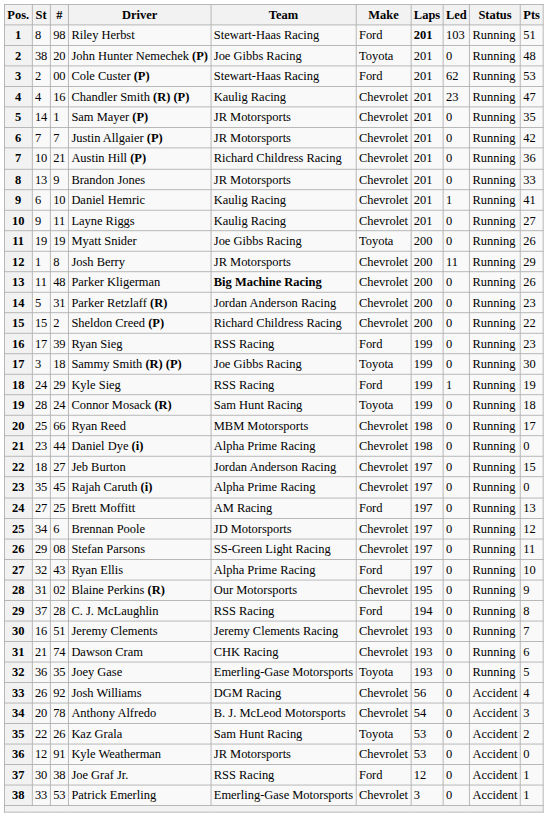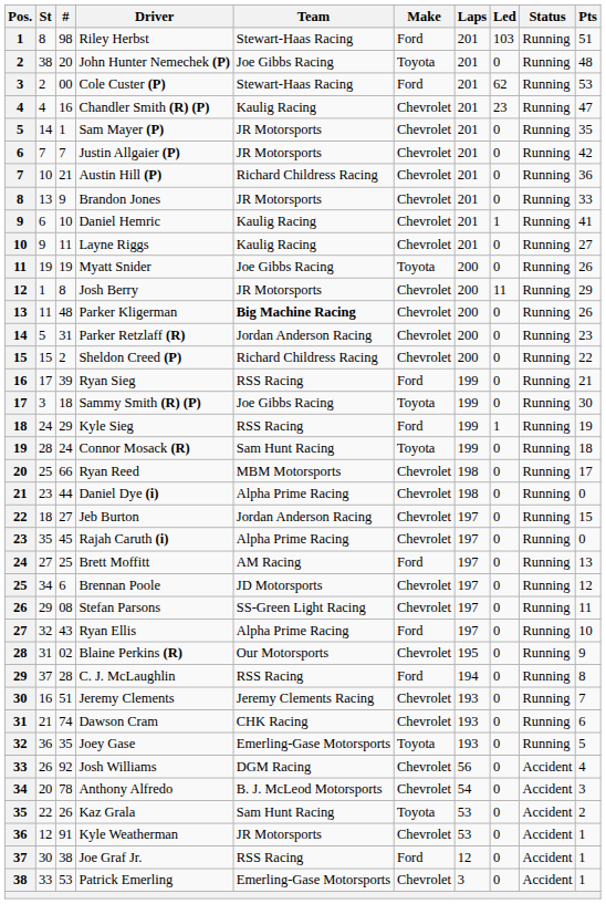 <table class="wikitable" style="font-size:95%">
 <tr>
 <th>Pos.</th>
 <th>St</th>
 <th>#</th>
 <th>Driver</th>
 <th>Team</th>
 <th>Make</th>
 <th>Laps</th>
 <th>Led</th>
 <th>Status</th>
 <th>Pts</th>
 </tr>
 <tr>
 <th>1</th>
 <td>8</td>
 <td>98</td>
 <td>Riley Herbst</td>
 <td>Stewart-Haas Racing</td>
 <td>Ford</td>
-<td><strong>201</strong></td>
+<td>201</td>
 <td>103</td>
 <td>Running</td>
 <td>51</td>
 </tr>
 <tr>
 <th>2</th>
 <td>38</td>
 <td>20</td>
 <td>John Hunter Nemechek <strong>(P)</strong></td>
 <td>Joe Gibbs Racing</td>
 <td>Toyota</td>
 <td>201</td>
 <td>0</td>
 <td>Running</td>
 <td>48</td>
 </tr>
 <tr>
 <th>3</th>
 <td>2</td>
 <td>00</td>
 <td>Cole Custer <strong>(P)</strong></td>
 <td>Stewart-Haas Racing</td>
 <td>Ford</td>
 <td>201</td>
 <td>62</td>
 <td>Running</td>
 <td>53</td>
 </tr>
 <tr>
 <th>4</th>
 <td>4</td>
 <td>16</td>
 <td>Chandler Smith <strong>(R)</strong> <strong>(P)</strong></td>
 <td>Kaulig Racing</td>
 <td>Chevrolet</td>
 <td>201</td>
 <td>23</td>
 <td>Running</td>
 <td>47</td>
 </tr>
 <tr>
 <th>5</th>
 <td>14</td>
 <td>1</td>
 <td>Sam Mayer <strong>(P)</strong></td>
 <td>JR Motorsports</td>
 <td>Chevrolet</td>
 <td>201</td>
 <td>0</td>
 <td>Running</td>
 <td>35</td>
 </tr>
 <tr>
 <th>6</th>
 <td>7</td>
 <td>7</td>
 <td>Justin Allgaier <strong>(P)</strong></td>
 <td>JR Motorsports</td>
 <td>Chevrolet</td>
 <td>201</td>
 <td>0</td>
 <td>Running</td>
 <td>42</td>
 </tr>
 <tr>
 <th>7</th>
 <td>10</td>
 <td>21</td>
 <td>Austin Hill <strong>(P)</strong></td>
 <td>Richard Childress Racing</td>
 <td>Chevrolet</td>
 <td>201</td>
 <td>0</td>
 <td>Running</td>
 <td>36</td>
 </tr>
 <tr>
 <th>8</th>
 <td>13</td>
 <td>9</td>
 <td>Brandon Jones</td>
 <td>JR Motorsports</td>
 <td>Chevrolet</td>
 <td>201</td>
 <td>0</td>
 <td>Running</td>
 <td>33</td>
 </tr>
 <tr>
 <th>9</th>
 <td>6</td>
 <td>10</td>
 <td>Daniel Hemric</td>
 <td>Kaulig Racing</td>
 <td>Chevrolet</td>
 <td>201</td>
 <td>1</td>
 <td>Running</td>
 <td>41</td>
 </tr>
 <tr>
 <th>10</th>
 <td>9</td>
 <td>11</td>
 <td>Layne Riggs</td>
 <td>Kaulig Racing</td>
 <td>Chevrolet</td>
 <td>201</td>
 <td>0</td>
 <td>Running</td>
 <td>27</td>
 </tr>
 <tr>
 <th>11</th>
 <td>19</td>
 <td>19</td>
 <td>Myatt Snider</td>
 <td>Joe Gibbs Racing</td>
 <td>Toyota</td>
 <td>200</td>
 <td>0</td>
 <td>Running</td>
 <td>26</td>
 </tr>
 <tr>
 <th>12</th>
 <td>1</td>
 <td>8</td>
 <td>Josh Berry</td>
 <td>JR Motorsports</td>
 <td>Chevrolet</td>
 <td>200</td>
 <td>11</td>
 <td>Running</td>
 <td>29</td>
 </tr>
 <tr>
 <th>13</th>
 <td>11</td>
 <td>48</td>
 <td>Parker Kligerman</td>
 <td><strong>Big Machine Racing</strong></td>
 <td>Chevrolet</td>
 <td>200</td>
 <td>0</td>
 <td>Running</td>
 <td>26</td>
 </tr>
 <tr>
 <th>14</th>
 <td>5</td>
 <td>31</td>
 <td>Parker Retzlaff <strong>(R)</strong></td>
 <td>Jordan Anderson Racing</td>
 <td>Chevrolet</td>
 <td>200</td>
 <td>0</td>
 <td>Running</td>
 <td>23</td>
 </tr>
 <tr>
 <th>15</th>
 <td>15</td>
 <td>2</td>
 <td>Sheldon Creed <strong>(P)</strong></td>
 <td>Richard Childress Racing</td>
 <td>Chevrolet</td>
 <td>200</td>
 <td>0</td>
 <td>Running</td>
 <td>22</td>
 </tr>
 <tr>
 <th>16</th>
 <td>17</td>
 <td>39</td>
 <td>Ryan Sieg</td>
 <td>RSS Racing</td>
 <td>Ford</td>
 <td>199</td>
 <td>0</td>
 <td>Running</td>
-<td>23</td>
+<td>21</td>
 </tr>
 <tr>
 <th>17</th>
 <td>3</td>
 <td>18</td>
 <td>Sammy Smith <strong>(R)</strong> <strong>(P)</strong></td>
 <td>Joe Gibbs Racing</td>
 <td>Toyota</td>
 <td>199</td>
 <td>0</td>
 <td>Running</td>
 <td>30</td>
 </tr>
 <tr>
 <th>18</th>
 <td>24</td>
 <td>29</td>
 <td>Kyle Sieg</td>
 <td>RSS Racing</td>
 <td>Ford</td>
 <td>199</td>
 <td>1</td>
 <td>Running</td>
 <td>19</td>
 </tr>
 <tr>
 <th>19</th>
 <td>28</td>
 <td>24</td>
 <td>Connor Mosack <strong>(R)</strong></td>
 <td>Sam Hunt Racing</td>
 <td>Toyota</td>
 <td>199</td>
 <td>0</td>
 <td>Running</td>
 <td>18</td>
 </tr>
 <tr>
 <th>20</th>
 <td>25</td>
 <td>66</td>
 <td>Ryan Reed</td>
 <td>MBM Motorsports</td>
 <td>Chevrolet</td>
 <td>198</td>
 <td>0</td>
 <td>Running</td>
 <td>17</td>
 </tr>
 <tr>
 <th>21</th>
 <td>23</td>
 <td>44</td>
 <td>Daniel Dye <strong>(i)</strong></td>
 <td>Alpha Prime Racing</td>
 <td>Chevrolet</td>
 <td>198</td>
 <td>0</td>
 <td>Running</td>
 <td>0</td>
 </tr>
 <tr>
 <th>22</th>
 <td>18</td>
 <td>27</td>
 <td>Jeb Burton</td>
 <td>Jordan Anderson Racing</td>
 <td>Chevrolet</td>
 <td>197</td>
 <td>0</td>
 <td>Running</td>
 <td>15</td>
 </tr>
 <tr>
 <th>23</th>
 <td>35</td>
 <td>45</td>
 <td>Rajah Caruth <strong>(i)</strong></td>
 <td>Alpha Prime Racing</td>
 <td>Chevrolet</td>
 <td>197</td>
 <td>0</td>
 <td>Running</td>
 <td>0</td>
 </tr>
 <tr>
 <th>24</th>
 <td>27</td>
 <td>25</td>
 <td>Brett Moffitt</td>
 <td>AM Racing</td>
 <td>Ford</td>
 <td>197</td>
 <td>0</td>
 <td>Running</td>
 <td>13</td>
 </tr>
 <tr>
 <th>25</th>
 <td>34</td>
 <td>6</td>
 <td>Brennan Poole</td>
 <td>JD Motorsports</td>
 <td>Chevrolet</td>
 <td>197</td>
 <td>0</td>
 <td>Running</td>
 <td>12</td>
 </tr>
 <tr>
 <th>26</th>
 <td>29</td>
 <td>08</td>
 <td>Stefan Parsons</td>
 <td>SS-Green Light Racing</td>
 <td>Chevrolet</td>
 <td>197</td>
 <td>0</td>
 <td>Running</td>
 <td>11</td>
 </tr>
 <tr>
 <th>27</th>
 <td>32</td>
 <td>43</td>
 <td>Ryan Ellis</td>
 <td>Alpha Prime Racing</td>
 <td>Ford</td>
 <td>197</td>
 <td>0</td>
 <td>Running</td>
 <td>10</td>
 </tr>
 <tr>
 <th>28</th>
 <td>31</td>
 <td>02</td>
 <td>Blaine Perkins <strong>(R)</strong></td>
 <td>Our Motorsports</td>
 <td>Chevrolet</td>
 <td>195</td>
 <td>0</td>
 <td>Running</td>
 <td>9</td>
 </tr>
 <tr>
 <th>29</th>
 <td>37</td>
 <td>28</td>
 <td>C. J. McLaughlin</td>
 <td>RSS Racing</td>
 <td>Ford</td>
 <td>194</td>
 <td>0</td>
 <td>Running</td>
 <td>8</td>
 </tr>
 <tr>
 <th>30</th>
 <td>16</td>
 <td>51</td>
 <td>Jeremy Clements</td>
 <td>Jeremy Clements Racing</td>
 <td>Chevrolet</td>
 <td>193</td>
 <td>0</td>
 <td>Running</td>
 <td>7</td>
 </tr>
 <tr>
 <th>31</th>
 <td>21</td>
 <td>74</td>
 <td>Dawson Cram</td>
 <td>CHK Racing</td>
 <td>Chevrolet</td>
 <td>193</td>
 <td>0</td>
 <td>Running</td>
 <td>6</td>
 </tr>
 <tr>
 <th>32</th>
 <td>36</td>
 <td>35</td>
 <td>Joey Gase</td>
 <td>Emerling-Gase Motorsports</td>
 <td>Toyota</td>
 <td>193</td>
 <td>0</td>
 <td>Running</td>
 <td>5</td>
 </tr>
 <tr>
 <th>33</th>
 <td>26</td>
 <td>92</td>
 <td>Josh Williams</td>
 <td>DGM Racing</td>
 <td>Chevrolet</td>
 <td>56</td>
 <td>0</td>
 <td>Accident</td>
 <td>4</td>
 </tr>
 <tr>
 <th>34</th>
 <td>20</td>
 <td>78</td>
 <td>Anthony Alfredo</td>
 <td>B. J. McLeod Motorsports</td>
 <td>Chevrolet</td>
 <td>54</td>
 <td>0</td>
 <td>Accident</td>
 <td>3</td>
 </tr>
 <tr>
 <th>35</th>
 <td>22</td>
 <td>26</td>
 <td>Kaz Grala</td>
 <td>Sam Hunt Racing</td>
 <td>Toyota</td>
 <td>53</td>
 <td>0</td>
 <td>Accident</td>
 <td>2</td>
 </tr>
 <tr>
 <th>36</th>
 <td>12</td>
 <td>91</td>
 <td>Kyle Weatherman</td>
 <td>JR Motorsports</td>
 <td>Chevrolet</td>
 <td>53</td>
 <td>0</td>
 <td>Accident</td>
-<td>0</td>
+<td>1</td>
 </tr>
 <tr>
 <th>37</th>
 <td>30</td>
 <td>38</td>
 <td>Joe Graf Jr.</td>
 <td>RSS Racing</td>
 <td>Ford</td>
 <td>12</td>
 <td>0</td>
 <td>Accident</td>
 <td>1</td>
 </tr>
 <tr>
 <th>38</th>
 <td>33</td>
 <td>53</td>
 <td>Patrick Emerling</td>
 <td>Emerling-Gase Motorsports</td>
 <td>Chevrolet</td>
 <td>3</td>
 <td>0</td>
 <td>Accident</td>
 <td>1</td>
 </tr>
 <tr>
 <th colspan="10"></th>
 </tr>
 </table>
